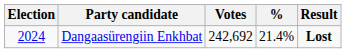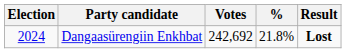 <table class=wikitable style=text-align:center>
 <tr>
 <th>Election</th>
 <th>Party candidate</th>
 <th><strong>Votes</strong></th>
 <th><strong>%</strong></th>
 <th>Result</th>
 </tr>
 <tr>
 <td><a href='#'>2024</a></td>
 <td><a href='#'>Dangaasürengiin Enkhbat</a></td>
 <td>242,692</td>
-<td>21.4%</td>
+<td>21.8%</td>
 <td><strong>Lost</strong> </td>
 </tr>
 </table>
